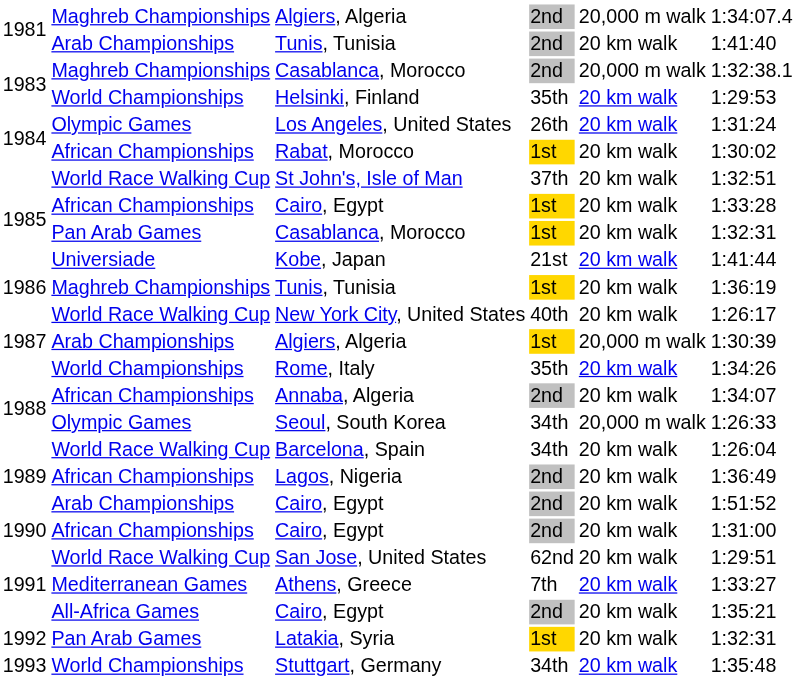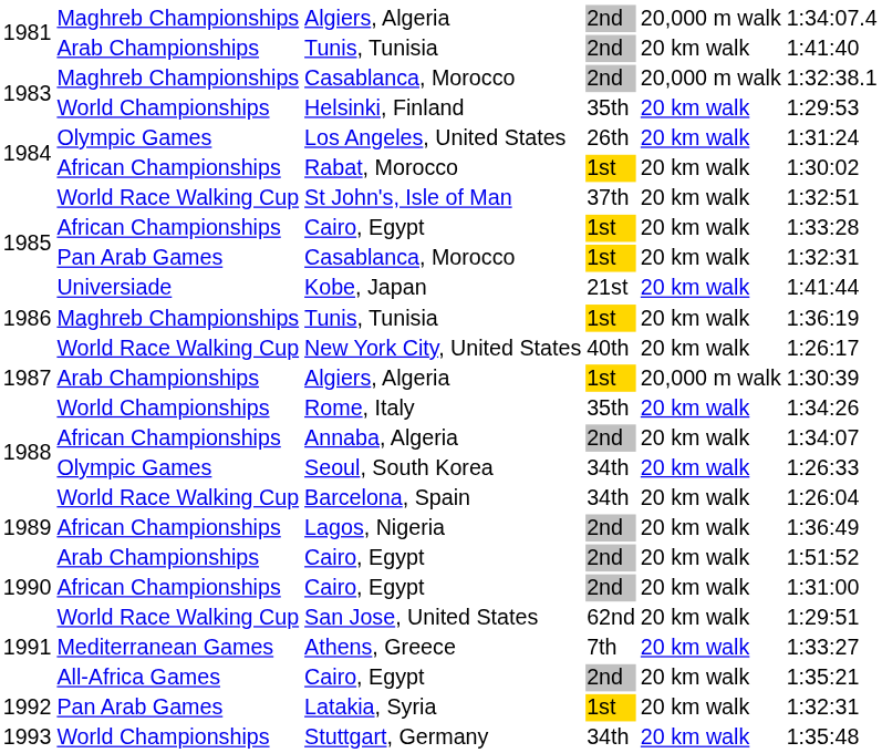 <table>
 <tr>
 <td rowspan=2>1981</td>
 <td><a href='#'>Maghreb Championships</a></td>
 <td><a href='#'>Algiers</a>, Algeria</td>
 <td bgcolor=silver>2nd</td>
 <td>20,000 m walk</td>
 <td>1:34:07.4</td>
 </tr>
 <tr>
 <td><a href='#'>Arab Championships</a></td>
 <td><a href='#'>Tunis</a>, Tunisia</td>
 <td bgcolor=silver>2nd</td>
 <td>20 km walk</td>
 <td>1:41:40</td>
 </tr>
 <tr>
 <td rowspan=2>1983</td>
 <td><a href='#'>Maghreb Championships</a></td>
 <td><a href='#'>Casablanca</a>, Morocco</td>
 <td bgcolor=silver>2nd</td>
 <td>20,000 m walk</td>
 <td>1:32:38.1</td>
 </tr>
 <tr>
 <td><a href='#'>World Championships</a></td>
 <td><a href='#'>Helsinki</a>, Finland</td>
 <td>35th</td>
 <td><a href='#'>20 km walk</a></td>
 <td>1:29:53</td>
 </tr>
 <tr>
 <td rowspan=2>1984</td>
 <td><a href='#'>Olympic Games</a></td>
 <td><a href='#'>Los Angeles</a>, United States</td>
 <td>26th</td>
 <td><a href='#'>20 km walk</a></td>
 <td>1:31:24</td>
 </tr>
 <tr>
 <td><a href='#'>African Championships</a></td>
 <td><a href='#'>Rabat</a>, Morocco</td>
 <td bgcolor=gold>1st</td>
 <td>20 km walk</td>
 <td>1:30:02</td>
 </tr>
 <tr>
 <td rowspan=4>1985</td>
 <td><a href='#'>World Race Walking Cup</a></td>
 <td><a href='#'>St John's, Isle of Man</a></td>
 <td>37th</td>
 <td>20 km walk</td>
 <td>1:32:51</td>
 </tr>
 <tr>
 <td><a href='#'>African Championships</a></td>
 <td><a href='#'>Cairo</a>, Egypt</td>
 <td bgcolor=gold>1st</td>
 <td>20 km walk</td>
 <td>1:33:28</td>
 </tr>
 <tr>
 <td><a href='#'>Pan Arab Games</a></td>
 <td><a href='#'>Casablanca</a>, Morocco</td>
 <td bgcolor=gold>1st</td>
 <td>20 km walk</td>
 <td>1:32:31</td>
 </tr>
 <tr>
 <td><a href='#'>Universiade</a></td>
 <td><a href='#'>Kobe</a>, Japan</td>
 <td>21st</td>
 <td><a href='#'>20 km walk</a></td>
 <td>1:41:44</td>
 </tr>
 <tr>
 <td>1986</td>
 <td><a href='#'>Maghreb Championships</a></td>
 <td><a href='#'>Tunis</a>, Tunisia</td>
 <td bgcolor=gold>1st</td>
 <td>20 km walk</td>
 <td>1:36:19</td>
 </tr>
 <tr>
 <td rowspan=3>1987</td>
 <td><a href='#'>World Race Walking Cup</a></td>
 <td><a href='#'>New York City</a>, United States</td>
 <td>40th</td>
 <td>20 km walk</td>
 <td>1:26:17</td>
 </tr>
 <tr>
 <td><a href='#'>Arab Championships</a></td>
 <td><a href='#'>Algiers</a>, Algeria</td>
 <td bgcolor=gold>1st</td>
 <td>20,000 m walk</td>
 <td>1:30:39</td>
 </tr>
 <tr>
 <td><a href='#'>World Championships</a></td>
 <td><a href='#'>Rome</a>, Italy</td>
 <td>35th</td>
 <td><a href='#'>20 km walk</a></td>
 <td>1:34:26</td>
 </tr>
 <tr>
 <td rowspan=2>1988</td>
 <td><a href='#'>African Championships</a></td>
 <td><a href='#'>Annaba</a>, Algeria</td>
 <td bgcolor=silver>2nd</td>
 <td>20 km walk</td>
 <td>1:34:07</td>
 </tr>
 <tr>
 <td><a href='#'>Olympic Games</a></td>
 <td><a href='#'>Seoul</a>, South Korea</td>
 <td>34th</td>
-<td>20,000 m walk</td>
+<td><a href='#'>20 km walk</a></td>
 <td>1:26:33</td>
 </tr>
 <tr>
 <td rowspan=3>1989</td>
 <td><a href='#'>World Race Walking Cup</a></td>
 <td><a href='#'>Barcelona</a>, Spain</td>
 <td>34th</td>
 <td>20 km walk</td>
 <td>1:26:04</td>
 </tr>
 <tr>
 <td><a href='#'>African Championships</a></td>
 <td><a href='#'>Lagos</a>, Nigeria</td>
 <td bgcolor=silver>2nd</td>
 <td>20 km walk</td>
 <td>1:36:49</td>
 </tr>
 <tr>
 <td><a href='#'>Arab Championships</a></td>
 <td><a href='#'>Cairo</a>, Egypt</td>
 <td bgcolor=silver>2nd</td>
 <td>20 km walk</td>
 <td>1:51:52</td>
 </tr>
 <tr>
 <td>1990</td>
 <td><a href='#'>African Championships</a></td>
 <td><a href='#'>Cairo</a>, Egypt</td>
 <td bgcolor=silver>2nd</td>
 <td>20 km walk</td>
 <td>1:31:00</td>
 </tr>
 <tr>
 <td rowspan=3>1991</td>
 <td><a href='#'>World Race Walking Cup</a></td>
 <td><a href='#'>San Jose</a>, United States</td>
 <td>62nd</td>
 <td>20 km walk</td>
 <td>1:29:51</td>
 </tr>
 <tr>
 <td><a href='#'>Mediterranean Games</a></td>
 <td><a href='#'>Athens</a>, Greece</td>
 <td>7th</td>
 <td><a href='#'>20 km walk</a></td>
 <td>1:33:27</td>
 </tr>
 <tr>
 <td><a href='#'>All-Africa Games</a></td>
 <td><a href='#'>Cairo</a>, Egypt</td>
 <td bgcolor=silver>2nd</td>
 <td>20 km walk</td>
 <td>1:35:21</td>
 </tr>
 <tr>
 <td>1992</td>
 <td><a href='#'>Pan Arab Games</a></td>
 <td><a href='#'>Latakia</a>, Syria</td>
 <td bgcolor=gold>1st</td>
 <td>20 km walk</td>
 <td>1:32:31</td>
 </tr>
 <tr>
 <td>1993</td>
 <td><a href='#'>World Championships</a></td>
 <td><a href='#'>Stuttgart</a>, Germany</td>
 <td>34th</td>
 <td><a href='#'>20 km walk</a></td>
 <td>1:35:48</td>
 </tr>
 <tr>
 </tr>
 </table>
